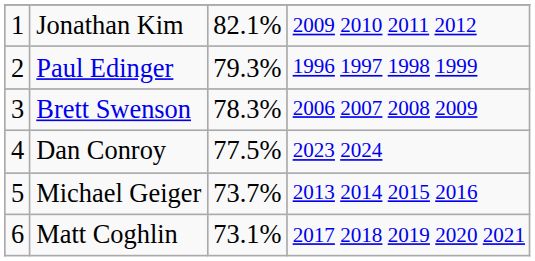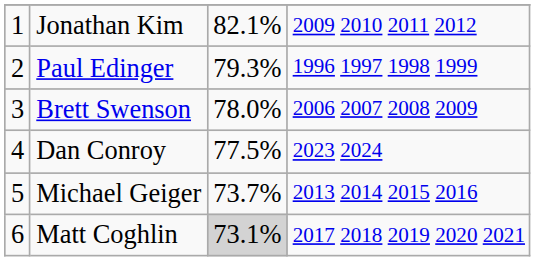 <table class="wikitable">
 <tr>
 </tr>
 <tr>
 <td>1</td>
 <td>Jonathan Kim</td>
 <td><abbr>82.1%</abbr></td>
 <td style="font-size:80%;"><a href='#'>2009</a> <a href='#'>2010</a> <a href='#'>2011</a> <a href='#'>2012</a></td>
 </tr>
 <tr>
 <td>2</td>
 <td><a href='#'>Paul Edinger</a></td>
 <td><abbr>79.3%</abbr></td>
 <td style="font-size:80%;"><a href='#'>1996</a> <a href='#'>1997</a> <a href='#'>1998</a> <a href='#'>1999</a></td>
 </tr>
 <tr>
 <td>3</td>
 <td><a href='#'>Brett Swenson</a></td>
-<td><abbr>78.3%</abbr></td>
+<td><abbr>78.0%</abbr></td>
 <td style="font-size:80%;"><a href='#'>2006</a> <a href='#'>2007</a> <a href='#'>2008</a> <a href='#'>2009</a></td>
 </tr>
 <tr>
 <td>4</td>
 <td>Dan Conroy</td>
 <td><abbr>77.5%</abbr></td>
 <td style="font-size:80%;"><a href='#'>2023</a> <a href='#'>2024</a></td>
 </tr>
 <tr>
 <td>5</td>
 <td>Michael Geiger</td>
 <td><abbr>73.7%</abbr></td>
 <td style="font-size:80%;"><a href='#'>2013</a> <a href='#'>2014</a> <a href='#'>2015</a> <a href='#'>2016</a></td>
 </tr>
 <tr>
 <td>6</td>
 <td>Matt Coghlin</td>
-<td><abbr>73.1%</abbr></td>
+<td style="background: lightgrey;"><abbr>73.1%</abbr></td>
 <td style="font-size:80%;"><a href='#'>2017</a> <a href='#'>2018</a> <a href='#'>2019</a> <a href='#'>2020</a> <a href='#'>2021</a></td>
 </tr>
 </table>
